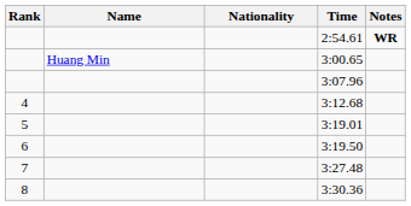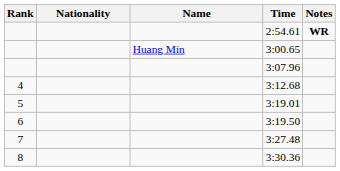 <table class="wikitable sortable" style="text-align:center">
 <tr>
 <th>Rank</th>
+<th style="width:125px">Nationality</th>
 <th style="width:180px">Name</th>
-<th style="width:125px">Nationality</th>
 <th>Time</th>
 <th>Notes</th>
 </tr>
 <tr>
 <td></td>
 <td style="text-align:left;"></td>
 <td style="text-align:left;"></td>
 <td>2:54.61</td>
 <td><strong>WR</strong></td>
 </tr>
 <tr>
 <td></td>
+<td style="text-align:left;"></td>
 <td style="text-align:left;"><a href='#'>Huang Min</a></td>
-<td style="text-align:left;"></td>
 <td>3:00.65</td>
 <td></td>
 </tr>
 <tr>
 <td></td>
 <td style="text-align:left;"></td>
 <td style="text-align:left;"></td>
 <td>3:07.96</td>
 <td></td>
 </tr>
 <tr>
 <td>4</td>
 <td style="text-align:left;"></td>
 <td style="text-align:left;"></td>
 <td>3:12.68</td>
 <td></td>
 </tr>
 <tr>
 <td>5</td>
 <td style="text-align:left;"></td>
 <td style="text-align:left;"></td>
 <td>3:19.01</td>
 <td></td>
 </tr>
 <tr>
 <td>6</td>
 <td style="text-align:left;"></td>
 <td style="text-align:left;"></td>
 <td>3:19.50</td>
 <td></td>
 </tr>
 <tr>
 <td>7</td>
 <td style="text-align:left;"></td>
 <td style="text-align:left;"></td>
 <td>3:27.48</td>
 <td></td>
 </tr>
 <tr>
 <td>8</td>
 <td style="text-align:left;"></td>
 <td style="text-align:left;"></td>
 <td>3:30.36</td>
 <td></td>
 </tr>
 </table>
